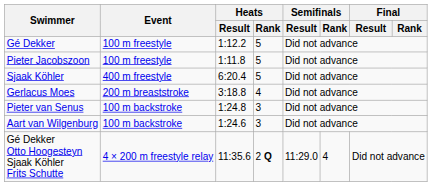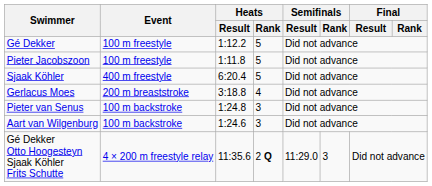 <table class=wikitable style="font-size:90%" style="text-align:center">
 <tr>
 <th rowspan=2>Swimmer</th>
 <th rowspan=2>Event</th>
 <th colspan=2>Heats</th>
 <th colspan=2>Semifinals</th>
 <th colspan=2>Final</th>
 </tr>
 <tr>
 <th>Result</th>
 <th>Rank</th>
 <th>Result</th>
 <th>Rank</th>
 <th>Result</th>
 <th>Rank</th>
 </tr>
 <tr>
 <td align=left><a href='#'>Gé Dekker</a></td>
 <td align=left><a href='#'>100 m freestyle</a></td>
 <td>1:12.2</td>
 <td>5</td>
 <td colspan=4>Did not advance</td>
 </tr>
 <tr>
 <td align=left><a href='#'>Pieter Jacobszoon</a></td>
 <td align=left><a href='#'>100 m freestyle</a></td>
 <td>1:11.8</td>
 <td>5</td>
 <td colspan=4>Did not advance</td>
 </tr>
 <tr>
 <td align=left><a href='#'>Sjaak Köhler</a></td>
 <td align=left><a href='#'>400 m freestyle</a></td>
 <td>6:20.4</td>
 <td>5</td>
 <td colspan=4>Did not advance</td>
 </tr>
 <tr>
 <td align=left><a href='#'>Gerlacus Moes</a></td>
 <td align=left><a href='#'>200 m breaststroke</a></td>
 <td>3:18.8</td>
 <td>4</td>
 <td colspan=4>Did not advance</td>
 </tr>
 <tr>
 <td align=left><a href='#'>Pieter van Senus</a></td>
 <td align=left><a href='#'>100 m backstroke</a></td>
 <td>1:24.8</td>
 <td>3</td>
 <td colspan=4>Did not advance</td>
 </tr>
 <tr>
 <td align=left><a href='#'>Aart van Wilgenburg</a></td>
 <td align=left><a href='#'>100 m backstroke</a></td>
 <td>1:24.6</td>
 <td>3</td>
 <td colspan=4>Did not advance</td>
 </tr>
 <tr>
 <td align=left>Gé Dekker <br> <a href='#'>Otto Hoogesteyn</a> <br> Sjaak Köhler <br> <a href='#'>Frits Schutte</a></td>
 <td align=left><a href='#'>4 × 200 m freestyle relay</a></td>
 <td>11:35.6</td>
 <td>2 <strong>Q</strong></td>
 <td>11:29.0</td>
-<td>4</td>
+<td>3</td>
 <td colspan=2>Did not advance</td>
 </tr>
 </table>
